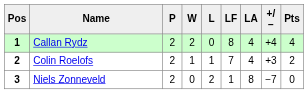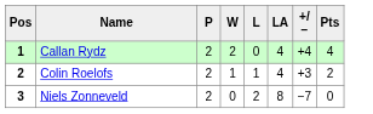 <table style=border-collapse:collapse border=1 cellspacing=0 cellpadding=5>
 <tr align=center bgcolor=#efefef>
 <th width=20>Pos</th>
 <th width=200>Name</th>
 <th width=20>P</th>
 <th width=20>W</th>
 <th width=20>L</th>
-<th width=20>LF</th>
 <th width=20>LA</th>
 <th width=20>+/−</th>
 <th width=20>Pts</th>
 </tr>
 <tr align=center style="background: #ccffcc;">
 <td><strong>1</strong></td>
 <td align="left"> <a href='#'>Callan Rydz</a></td>
 <td>2</td>
 <td>2</td>
 <td>0</td>
-<td>8</td>
 <td>4</td>
 <td>+4</td>
 <td>4</td>
 </tr>
 <tr align=center>
 <td><strong>2</strong></td>
 <td align="left"> <a href='#'>Colin Roelofs</a></td>
 <td>2</td>
 <td>1</td>
 <td>1</td>
-<td>7</td>
 <td>4</td>
 <td>+3</td>
 <td>2</td>
 </tr>
 <tr align=center>
 <td><strong>3</strong></td>
 <td align="left"> <a href='#'>Niels Zonneveld</a></td>
 <td>2</td>
 <td>0</td>
 <td>2</td>
-<td>1</td>
 <td>8</td>
 <td>−7</td>
 <td>0</td>
 </tr>
 </table>
